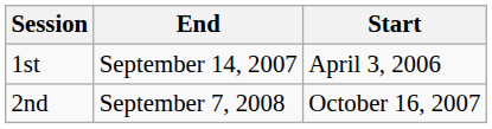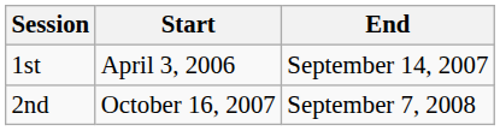 <table class="wikitable">
 <tr>
 <th>Session</th>
+<th>Start</th>
 <th>End</th>
-<th>Start</th>
 </tr>
 <tr>
 <td>1st</td>
+<td>April 3, 2006</td>
 <td>September 14, 2007</td>
-<td>April 3, 2006</td>
 </tr>
 <tr>
 <td>2nd</td>
+<td>October 16, 2007</td>
 <td>September 7, 2008</td>
-<td>October 16, 2007</td>
 </tr>
 </table>
